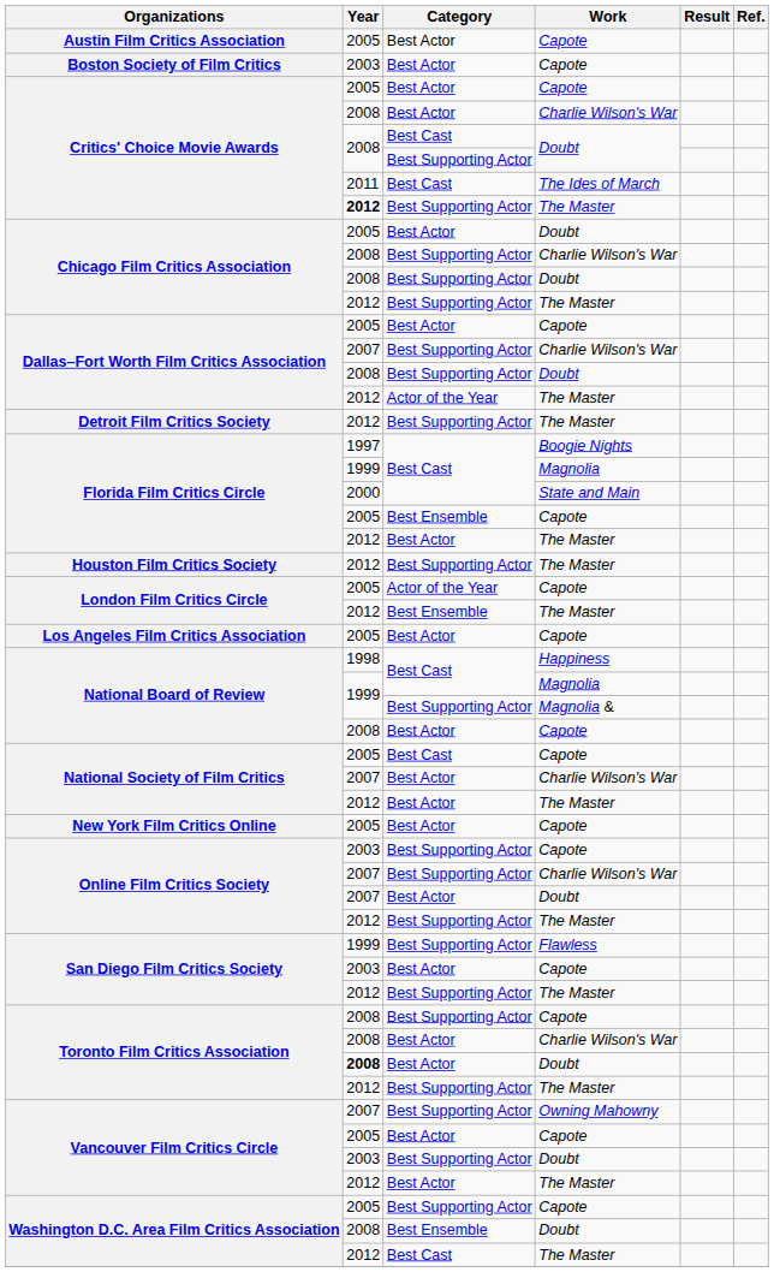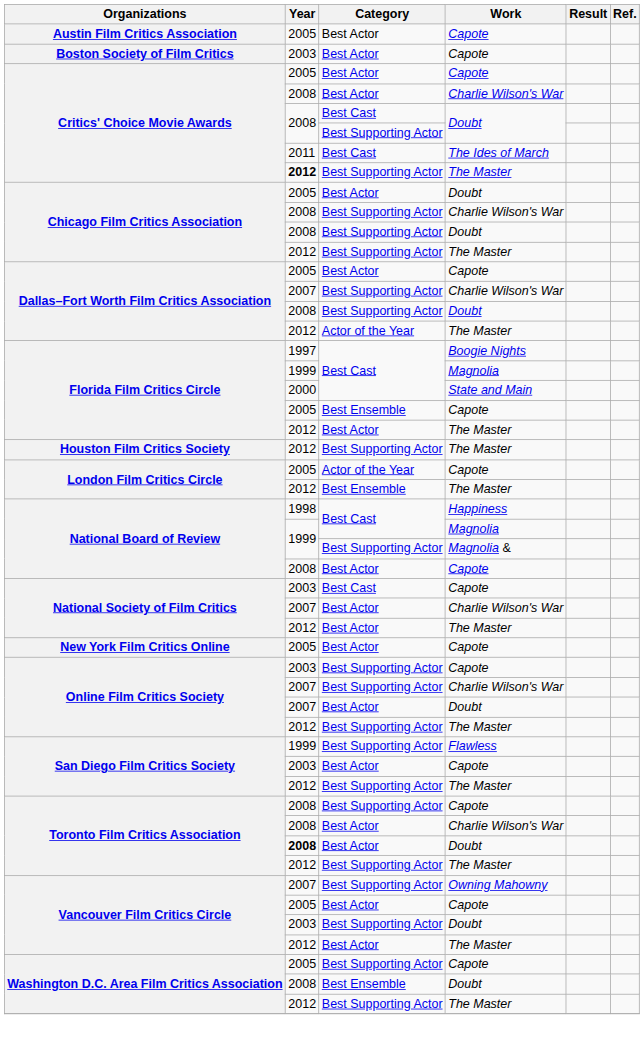 <table class="wikitable sortable plainrowheaders">
 <tr>
 <th>Organizations</th>
 <th>Year</th>
 <th>Category</th>
 <th>Work</th>
 <th>Result</th>
 <th class="unsortable">Ref.</th>
 </tr>
 <tr>
 <th rowspan="1" scope="row"><a href='#'>Austin Film Critics Association</a></th>
 <td>2005</td>
 <td>Best Actor</td>
 <td><em><a href='#'>Capote</a></em></td>
 <td></td>
 <td></td>
 </tr>
 <tr>
 <th rowspan="1" scope="row"><a href='#'>Boston Society of Film Critics</a></th>
 <td>2003</td>
 <td><a href='#'>Best Actor</a></td>
 <td><em>Capote</em></td>
 <td></td>
 <td></td>
 </tr>
 <tr>
 <th rowspan="6" scope="row"><a href='#'>Critics' Choice Movie Awards</a></th>
 <td>2005</td>
 <td><a href='#'>Best Actor</a></td>
 <td><em><a href='#'>Capote</a></em></td>
 <td></td>
 <td></td>
 </tr>
 <tr>
 <td>2008</td>
 <td><a href='#'>Best Actor</a></td>
 <td><em><a href='#'>Charlie Wilson's War</a></em></td>
 <td></td>
 <td></td>
 </tr>
 <tr>
 <td rowspan=2>2008</td>
 <td><a href='#'>Best Cast</a></td>
 <td rowspan=2><em><a href='#'>Doubt</a></em></td>
 <td></td>
 <td></td>
 </tr>
 <tr>
 <td><a href='#'>Best Supporting Actor</a></td>
 <td></td>
 <td></td>
 </tr>
 <tr>
 <td>2011</td>
 <td><a href='#'>Best Cast</a></td>
 <td><em><a href='#'>The Ides of March</a></em></td>
 <td></td>
 <td></td>
 </tr>
 <tr>
 <td><strong>2012</strong></td>
 <td><a href='#'>Best Supporting Actor</a></td>
 <td><em><a href='#'>The Master</a></em></td>
 <td></td>
 <td></td>
 </tr>
 <tr>
 <th rowspan="4" scope="row"><a href='#'>Chicago Film Critics Association</a></th>
 <td>2005</td>
 <td><a href='#'>Best Actor</a></td>
 <td><em>Doubt</em></td>
 <td></td>
 <td></td>
 </tr>
 <tr>
 <td>2008</td>
 <td><a href='#'>Best Supporting Actor</a></td>
 <td><em>Charlie Wilson's War</em></td>
 <td></td>
 <td></td>
 </tr>
 <tr>
 <td>2008</td>
 <td><a href='#'>Best Supporting Actor</a></td>
 <td><em>Doubt</em></td>
 <td></td>
 <td></td>
 </tr>
 <tr>
 <td>2012</td>
 <td><a href='#'>Best Supporting Actor</a></td>
 <td><em>The Master</em></td>
 <td></td>
 <td></td>
 </tr>
 <tr>
 <th rowspan="4" scope="row"><a href='#'>Dallas–Fort Worth Film Critics Association</a></th>
 <td>2005</td>
 <td><a href='#'>Best Actor</a></td>
 <td><em>Capote</em></td>
 <td></td>
 <td></td>
 </tr>
 <tr>
 <td>2007</td>
 <td><a href='#'>Best Supporting Actor</a></td>
 <td><em>Charlie Wilson's War</em></td>
 <td></td>
 <td></td>
 </tr>
 <tr>
 <td>2008</td>
 <td><a href='#'>Best Supporting Actor</a></td>
 <td><a href='#'><em>Doubt</em></a></td>
 <td></td>
 <td></td>
 </tr>
 <tr>
 <td>2012</td>
 <td><a href='#'>Actor of the Year</a></td>
 <td><em>The Master</em></td>
 <td></td>
 <td></td>
 </tr>
 <tr>
-<th rowspan="1" scope="row"><a href='#'>Detroit Film Critics Society</a></th>
-<td>2012</td>
-<td><a href='#'>Best Supporting Actor</a></td>
-<td><em>The Master</em></td>
-<td></td>
-<td></td>
-</tr>
-<tr>
 <th rowspan="5" scope="row"><a href='#'>Florida Film Critics Circle</a></th>
 <td>1997</td>
 <td rowspan="3"><a href='#'>Best Cast</a></td>
 <td><em><a href='#'>Boogie Nights</a></em></td>
 <td></td>
 <td></td>
 </tr>
 <tr>
 <td>1999</td>
 <td><em><a href='#'>Magnolia</a></em></td>
 <td></td>
 <td></td>
 </tr>
 <tr>
 <td>2000</td>
 <td><em><a href='#'>State and Main</a></em></td>
 <td></td>
 <td></td>
 </tr>
 <tr>
 <td>2005</td>
 <td><a href='#'>Best Ensemble</a></td>
 <td><em>Capote</em></td>
 <td></td>
 <td></td>
 </tr>
 <tr>
 <td>2012</td>
 <td><a href='#'>Best Actor</a></td>
 <td><em>The Master</em></td>
 <td></td>
 <td></td>
 </tr>
 <tr>
 <th rowspan="1" scope="row"><a href='#'>Houston Film Critics Society</a></th>
 <td>2012</td>
 <td><a href='#'>Best Supporting Actor</a></td>
 <td><em>The Master</em></td>
 <td></td>
 <td></td>
 </tr>
 <tr>
 <th rowspan="2" scope="row"><a href='#'>London Film Critics Circle</a></th>
 <td>2005</td>
 <td><a href='#'>Actor of the Year</a></td>
 <td><em>Capote</em></td>
 <td></td>
 <td></td>
 </tr>
 <tr>
 <td>2012</td>
 <td><a href='#'>Best Ensemble</a></td>
 <td><em>The Master</em></td>
 <td></td>
 <td></td>
 </tr>
 <tr>
-<th rowspan="1" scope="row"><a href='#'>Los Angeles Film Critics Association</a></th>
-<td>2005</td>
-<td><a href='#'>Best Actor</a></td>
-<td><em>Capote</em></td>
-<td></td>
-<td></td>
-</tr>
-<tr>
 <th rowspan="4" scope="row"><a href='#'>National Board of Review</a></th>
 <td>1998</td>
 <td rowspan=2><a href='#'>Best Cast</a></td>
 <td><em><a href='#'>Happiness</a></em></td>
 <td></td>
 <td></td>
 </tr>
 <tr>
 <td rowspan=2>1999</td>
 <td><em><a href='#'>Magnolia</a></em></td>
 <td></td>
 <td></td>
 </tr>
 <tr>
 <td><a href='#'>Best Supporting Actor</a></td>
 <td><em><a href='#'>Magnolia</a></em> & <em></em></td>
 <td></td>
 <td></td>
 </tr>
 <tr>
 <td>2008</td>
 <td><a href='#'>Best Actor</a></td>
 <td><em><a href='#'>Capote</a></em></td>
 <td></td>
 <td></td>
 </tr>
 <tr>
 <th rowspan="3" scope="row"><a href='#'>National Society of Film Critics</a></th>
-<td>2005</td>
+<td>2003</td>
 <td><a href='#'>Best Cast</a></td>
 <td><em>Capote</em></td>
 <td></td>
 <td></td>
 </tr>
 <tr>
 <td>2007</td>
 <td><a href='#'>Best Actor</a></td>
 <td><em>Charlie Wilson's War</em></td>
 <td></td>
 <td></td>
 </tr>
 <tr>
 <td>2012</td>
 <td><a href='#'>Best Actor</a></td>
 <td><em>The Master</em></td>
 <td></td>
 <td></td>
 </tr>
 <tr>
 <th rowspan="1" scope="row"><a href='#'>New York Film Critics Online</a></th>
 <td>2005</td>
 <td><a href='#'>Best Actor</a></td>
 <td><em>Capote</em></td>
 <td></td>
 <td></td>
 </tr>
 <tr>
 <th rowspan="4" scope="row"><a href='#'>Online Film Critics Society</a></th>
 <td>2003</td>
 <td><a href='#'>Best Supporting Actor</a></td>
 <td><em>Capote</em></td>
 <td></td>
 <td></td>
 </tr>
 <tr>
 <td>2007</td>
 <td><a href='#'>Best Supporting Actor</a></td>
 <td><em>Charlie Wilson's War</em></td>
 <td></td>
 <td></td>
 </tr>
 <tr>
 <td>2007</td>
 <td><a href='#'>Best Actor</a></td>
 <td><em>Doubt</em></td>
 <td></td>
 <td></td>
 </tr>
 <tr>
 <td>2012</td>
 <td><a href='#'>Best Supporting Actor</a></td>
 <td><em>The Master</em></td>
 <td></td>
 <td></td>
 </tr>
 <tr>
 <th rowspan="3" scope="row"><a href='#'>San Diego Film Critics Society</a></th>
 <td>1999</td>
 <td><a href='#'>Best Supporting Actor</a></td>
 <td><em><a href='#'>Flawless</a></em></td>
 <td></td>
 <td></td>
 </tr>
 <tr>
 <td>2003</td>
 <td><a href='#'>Best Actor</a></td>
 <td><em>Capote</em></td>
 <td></td>
 <td></td>
 </tr>
 <tr>
 <td>2012</td>
 <td><a href='#'>Best Supporting Actor</a></td>
 <td><em>The Master</em></td>
 <td></td>
 <td></td>
 </tr>
 <tr>
 <th rowspan="4" scope="row"><a href='#'>Toronto Film Critics Association</a></th>
 <td>2008</td>
 <td><a href='#'>Best Supporting Actor</a></td>
 <td><em>Capote</em></td>
 <td></td>
 <td></td>
 </tr>
 <tr>
 <td>2008</td>
 <td><a href='#'>Best Actor</a></td>
 <td><em>Charlie Wilson's War</em></td>
 <td></td>
 <td></td>
 </tr>
 <tr>
 <td><strong>2008</strong></td>
 <td><a href='#'>Best Actor</a></td>
 <td><em>Doubt</em></td>
 <td></td>
 <td></td>
 </tr>
 <tr>
 <td>2012</td>
 <td><a href='#'>Best Supporting Actor</a></td>
 <td><em>The Master</em></td>
 <td></td>
 <td></td>
 </tr>
 <tr>
 <th rowspan="4" scope="row"><a href='#'>Vancouver Film Critics Circle</a></th>
 <td>2007</td>
 <td><a href='#'>Best Supporting Actor</a></td>
 <td><em><a href='#'>Owning Mahowny</a></em></td>
 <td></td>
 <td></td>
 </tr>
 <tr>
 <td>2005</td>
 <td><a href='#'>Best Actor</a></td>
 <td><em>Capote</em></td>
 <td></td>
 <td></td>
 </tr>
 <tr>
 <td>2003</td>
 <td><a href='#'>Best Supporting Actor</a></td>
 <td><em>Doubt</em></td>
 <td></td>
 <td></td>
 </tr>
 <tr>
 <td>2012</td>
 <td><a href='#'>Best Actor</a></td>
 <td><em>The Master</em></td>
 <td></td>
 <td></td>
 </tr>
 <tr>
 <th rowspan="3" scope="row"><a href='#'>Washington D.C. Area Film Critics Association</a></th>
 <td>2005</td>
 <td><a href='#'>Best Supporting Actor</a></td>
 <td><em>Capote</em></td>
 <td></td>
 <td></td>
 </tr>
 <tr>
 <td>2008</td>
 <td><a href='#'>Best Ensemble</a></td>
 <td><em>Doubt</em></td>
 <td></td>
 <td></td>
 </tr>
 <tr>
 <td>2012</td>
-<td><a href='#'>Best Cast</a></td>
+<td><a href='#'>Best Supporting Actor</a></td>
 <td><em>The Master</em></td>
 <td></td>
 <td></td>
 </tr>
 <tr>
 </tr>
 </table>
